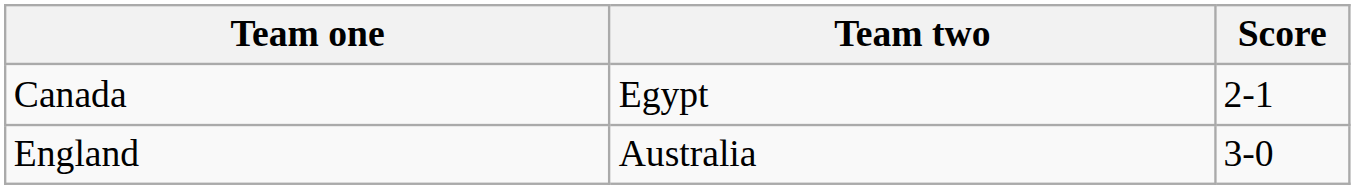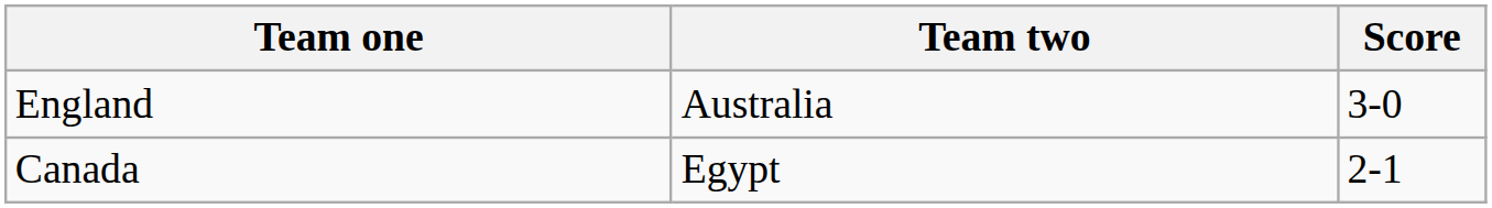 <table class="wikitable">
 <tr>
 <th width=250>Team one</th>
 <th width=250>Team two</th>
 <th width=50>Score</th>
 </tr>
 <tr>
+<td> England</td>
+<td> Australia</td>
+<td>3-0</td>
+</tr>
+<tr>
 <td> Canada</td>
 <td> Egypt</td>
 <td>2-1</td>
 </tr>
-<tr>
-<td> England</td>
-<td> Australia</td>
-<td>3-0</td>
-</tr>
 </table>
